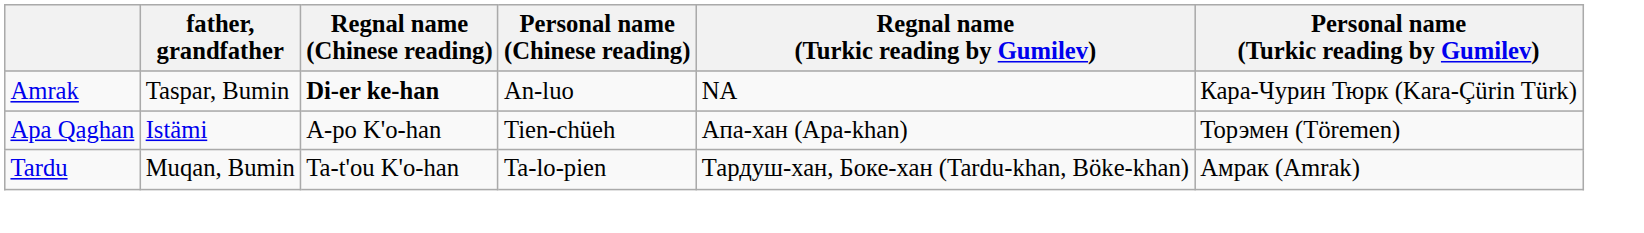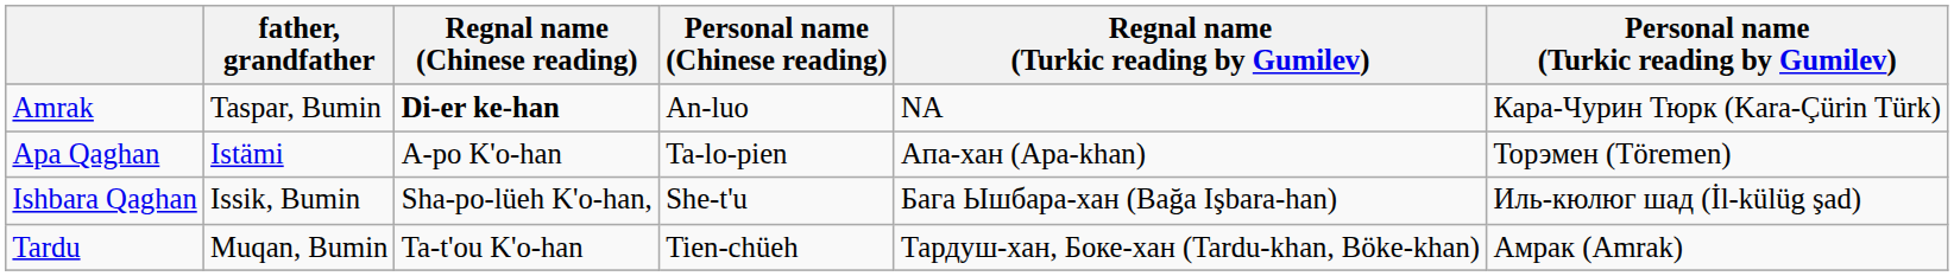 <table class="sortable wikitable">
 <tr>
 <th></th>
 <th>father,<br>grandfather</th>
 <th>Regnal name<br>(Chinese reading)</th>
 <th>Personal name<br>(Chinese reading)</th>
 <th>Regnal name<br>(Turkic reading by <a href='#'>Gumilev</a>)</th>
 <th>Personal name<br>(Turkic reading by <a href='#'>Gumilev</a>)</th>
 </tr>
 <tr>
 <td><a href='#'>Amrak</a></td>
 <td>Taspar, Bumin</td>
 <td><strong>Di-er ke-han</strong></td>
 <td>An-luo</td>
 <td>NA</td>
 <td>Кара-Чурин Тюрк (Kara-Çürin Türk)</td>
 </tr>
 <tr>
 <td><a href='#'>Apa Qaghan</a></td>
 <td><a href='#'>Istämi</a></td>
 <td>A-po K'o-han</td>
-<td>Tien-chüeh</td>
+<td>Ta-lo-pien</td>
 <td>Апа-хан (Apa-khan)</td>
 <td>Торэмен (Töremen)</td>
+</tr>
+<tr>
+<td><a href='#'>Ishbara Qaghan</a></td>
+<td>Issik, Bumin</td>
+<td>Sha-po-lüeh K'o-han,</td>
+<td>She-t'u</td>
+<td>Бага Ышбара-хан (Bağa Işbara-han)</td>
+<td>Иль-кюлюг шад (İl-külüg şad)</td>
 </tr>
 <tr>
 <td><a href='#'>Tardu</a></td>
 <td>Muqan, Bumin</td>
 <td>Ta-t'ou K'o-han</td>
-<td>Ta-lo-pien</td>
+<td>Tien-chüeh</td>
 <td>Тардуш-хан, Боке-хан (Tardu-khan, Böke-khan)</td>
 <td>Амрак (Amrak)</td>
 </tr>
 </table>
